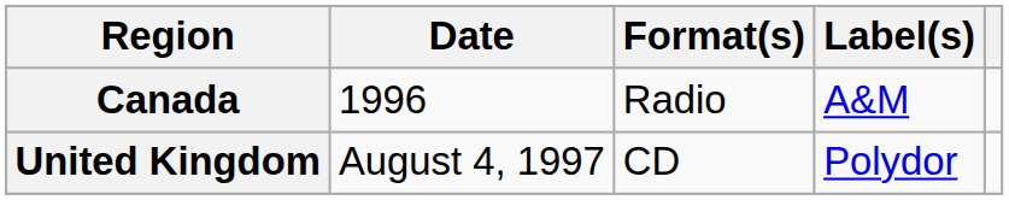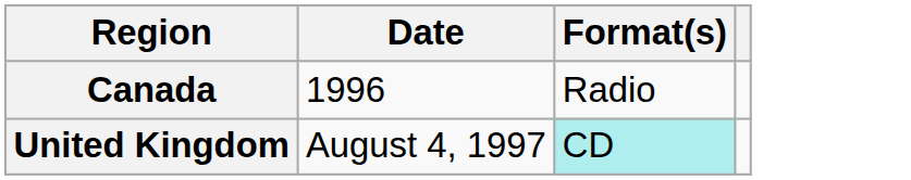 <table class="wikitable plainrowheaders">
 <tr>
 <th scope="col">Region</th>
 <th scope="col">Date</th>
 <th scope="col">Format(s)</th>
-<th scope="col">Label(s)</th>
 <th scope="col"></th>
 </tr>
 <tr>
 <th scope="row">Canada</th>
 <td>1996</td>
 <td>Radio</td>
-<td><a href='#'>A&M</a></td>
 <td></td>
 </tr>
 <tr>
 <th scope="row">United Kingdom</th>
 <td>August 4, 1997</td>
-<td>CD</td>
-<td><a href='#'>Polydor</a></td>
+<td style="background: paleturquoise;">CD</td>
 <td></td>
 </tr>
 </table>
